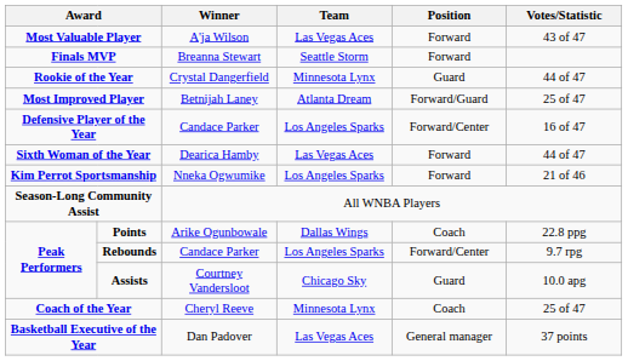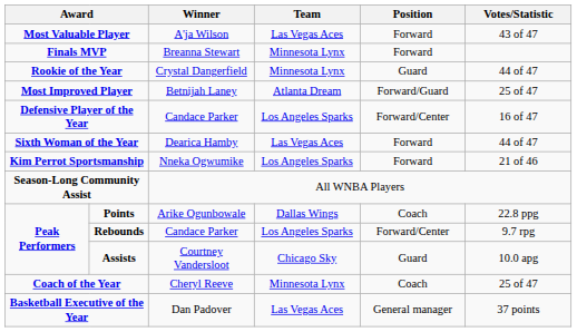 <table class="wikitable" style="width: 80%; text-align:center; font-size:90%">
 <tr>
 <th colspan=2 width=80>Award</th>
 <th width=125>Winner</th>
 <th width="125">Team</th>
 <th width="125">Position</th>
 <th width=125>Votes/Statistic</th>
 </tr>
 <tr>
 <td colspan=2><strong><a href='#'>Most Valuable Player</a></strong></td>
 <td><a href='#'>A'ja Wilson</a></td>
 <td><a href='#'>Las Vegas Aces</a></td>
 <td>Forward</td>
 <td>43 of 47</td>
 </tr>
 <tr>
 <td colspan=2><strong><a href='#'>Finals MVP</a></strong></td>
 <td><a href='#'>Breanna Stewart</a></td>
-<td><a href='#'>Seattle Storm</a></td>
+<td><a href='#'>Minnesota Lynx</a></td>
 <td>Forward</td>
 <td></td>
 </tr>
 <tr>
 <td colspan=2><strong><a href='#'>Rookie of the Year</a></strong></td>
 <td><a href='#'>Crystal Dangerfield</a></td>
 <td><a href='#'>Minnesota Lynx</a></td>
 <td>Guard</td>
 <td>44 of 47</td>
 </tr>
 <tr>
 <td colspan=2><strong><a href='#'>Most Improved Player</a></strong></td>
 <td><a href='#'>Betnijah Laney</a></td>
 <td><a href='#'>Atlanta Dream</a></td>
 <td>Forward/Guard</td>
 <td>25 of 47</td>
 </tr>
 <tr>
 <td colspan=2><strong><a href='#'>Defensive Player of the Year</a></strong></td>
 <td><a href='#'>Candace Parker</a></td>
 <td><a href='#'>Los Angeles Sparks</a></td>
 <td>Forward/Center</td>
 <td>16 of 47</td>
 </tr>
 <tr>
 <td colspan=2><strong><a href='#'>Sixth Woman of the Year</a></strong></td>
 <td><a href='#'>Dearica Hamby</a></td>
 <td><a href='#'>Las Vegas Aces</a></td>
 <td>Forward</td>
 <td>44 of 47</td>
 </tr>
 <tr>
 <td colspan=2><strong><a href='#'>Kim Perrot Sportsmanship</a></strong></td>
 <td><a href='#'>Nneka Ogwumike</a></td>
 <td><a href='#'>Los Angeles Sparks</a></td>
 <td>Forward</td>
 <td>21 of 46</td>
 </tr>
 <tr>
 <td colspan="2"><strong>Season-Long Community Assist</strong></td>
 <td colspan="4">All WNBA Players</td>
 </tr>
 <tr>
 <td rowspan="3"><strong><a href='#'>Peak Performers</a></strong></td>
 <td><strong>Points</strong></td>
 <td><a href='#'>Arike Ogunbowale</a></td>
 <td><a href='#'>Dallas Wings</a></td>
 <td>Coach</td>
 <td>22.8 ppg</td>
 </tr>
 <tr>
 <td><strong>Rebounds</strong></td>
 <td><a href='#'>Candace Parker</a></td>
 <td><a href='#'>Los Angeles Sparks</a></td>
 <td>Forward/Center</td>
 <td>9.7 rpg</td>
 </tr>
 <tr>
 <td><strong>Assists</strong></td>
 <td><a href='#'>Courtney Vandersloot</a></td>
 <td><a href='#'>Chicago Sky</a></td>
 <td>Guard</td>
 <td>10.0 apg</td>
 </tr>
 <tr>
 <td colspan=2><strong><a href='#'>Coach of the Year</a></strong></td>
 <td><a href='#'>Cheryl Reeve</a></td>
 <td><a href='#'>Minnesota Lynx</a></td>
 <td>Coach</td>
 <td>25 of 47</td>
 </tr>
 <tr>
 <td colspan=2><strong><a href='#'>Basketball Executive of the Year</a></strong></td>
 <td>Dan Padover</td>
 <td><a href='#'>Las Vegas Aces</a></td>
 <td>General manager</td>
 <td>37 points</td>
 </tr>
 </table>
